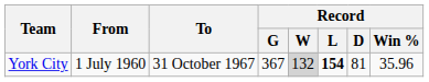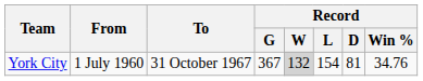 <table class="wikitable" style="text-align: center">
 <tr>
 <th rowspan="2">Team</th>
 <th rowspan="2">From</th>
 <th rowspan="2">To</th>
 <th colspan="5">Record</th>
 </tr>
 <tr>
 <th>G</th>
 <th>W</th>
 <th>L</th>
 <th>D</th>
 <th>Win %</th>
 </tr>
 <tr>
 <td align=left><a href='#'>York City</a></td>
 <td align=left>1 July 1960</td>
 <td align=left>31 October 1967</td>
 <td>367</td>
 <td style="background: lightgrey;">132</td>
-<td><strong>154</strong></td>
+<td>154</td>
 <td>81</td>
-<td>35.96</td>
+<td>34.76</td>
 </tr>
 </table>
